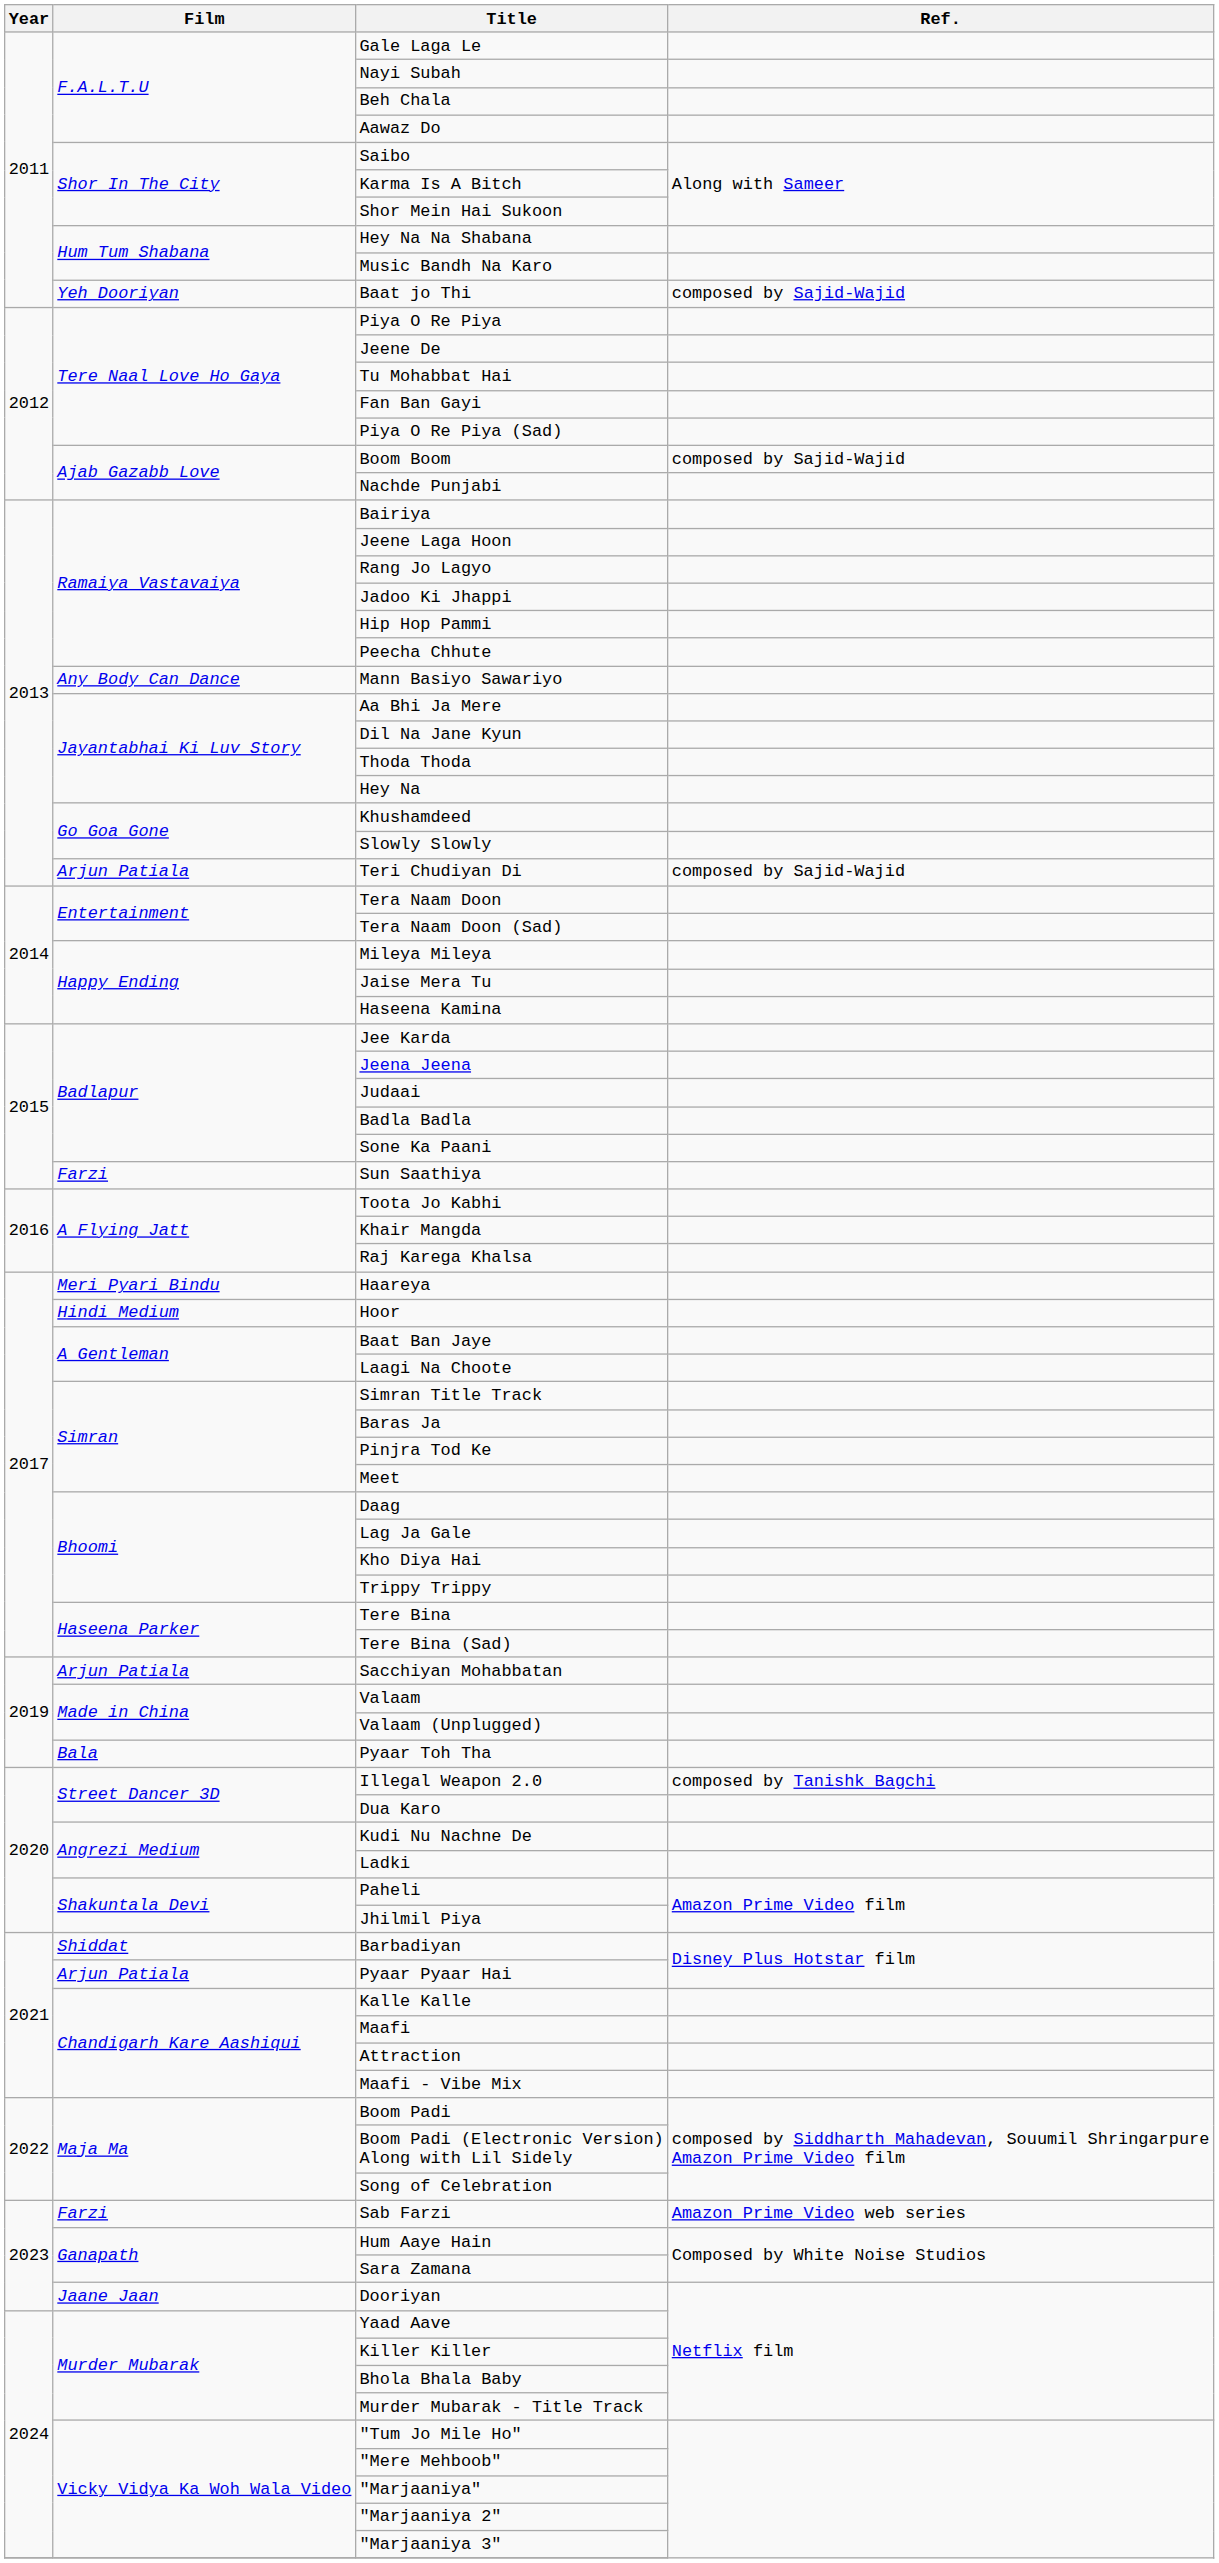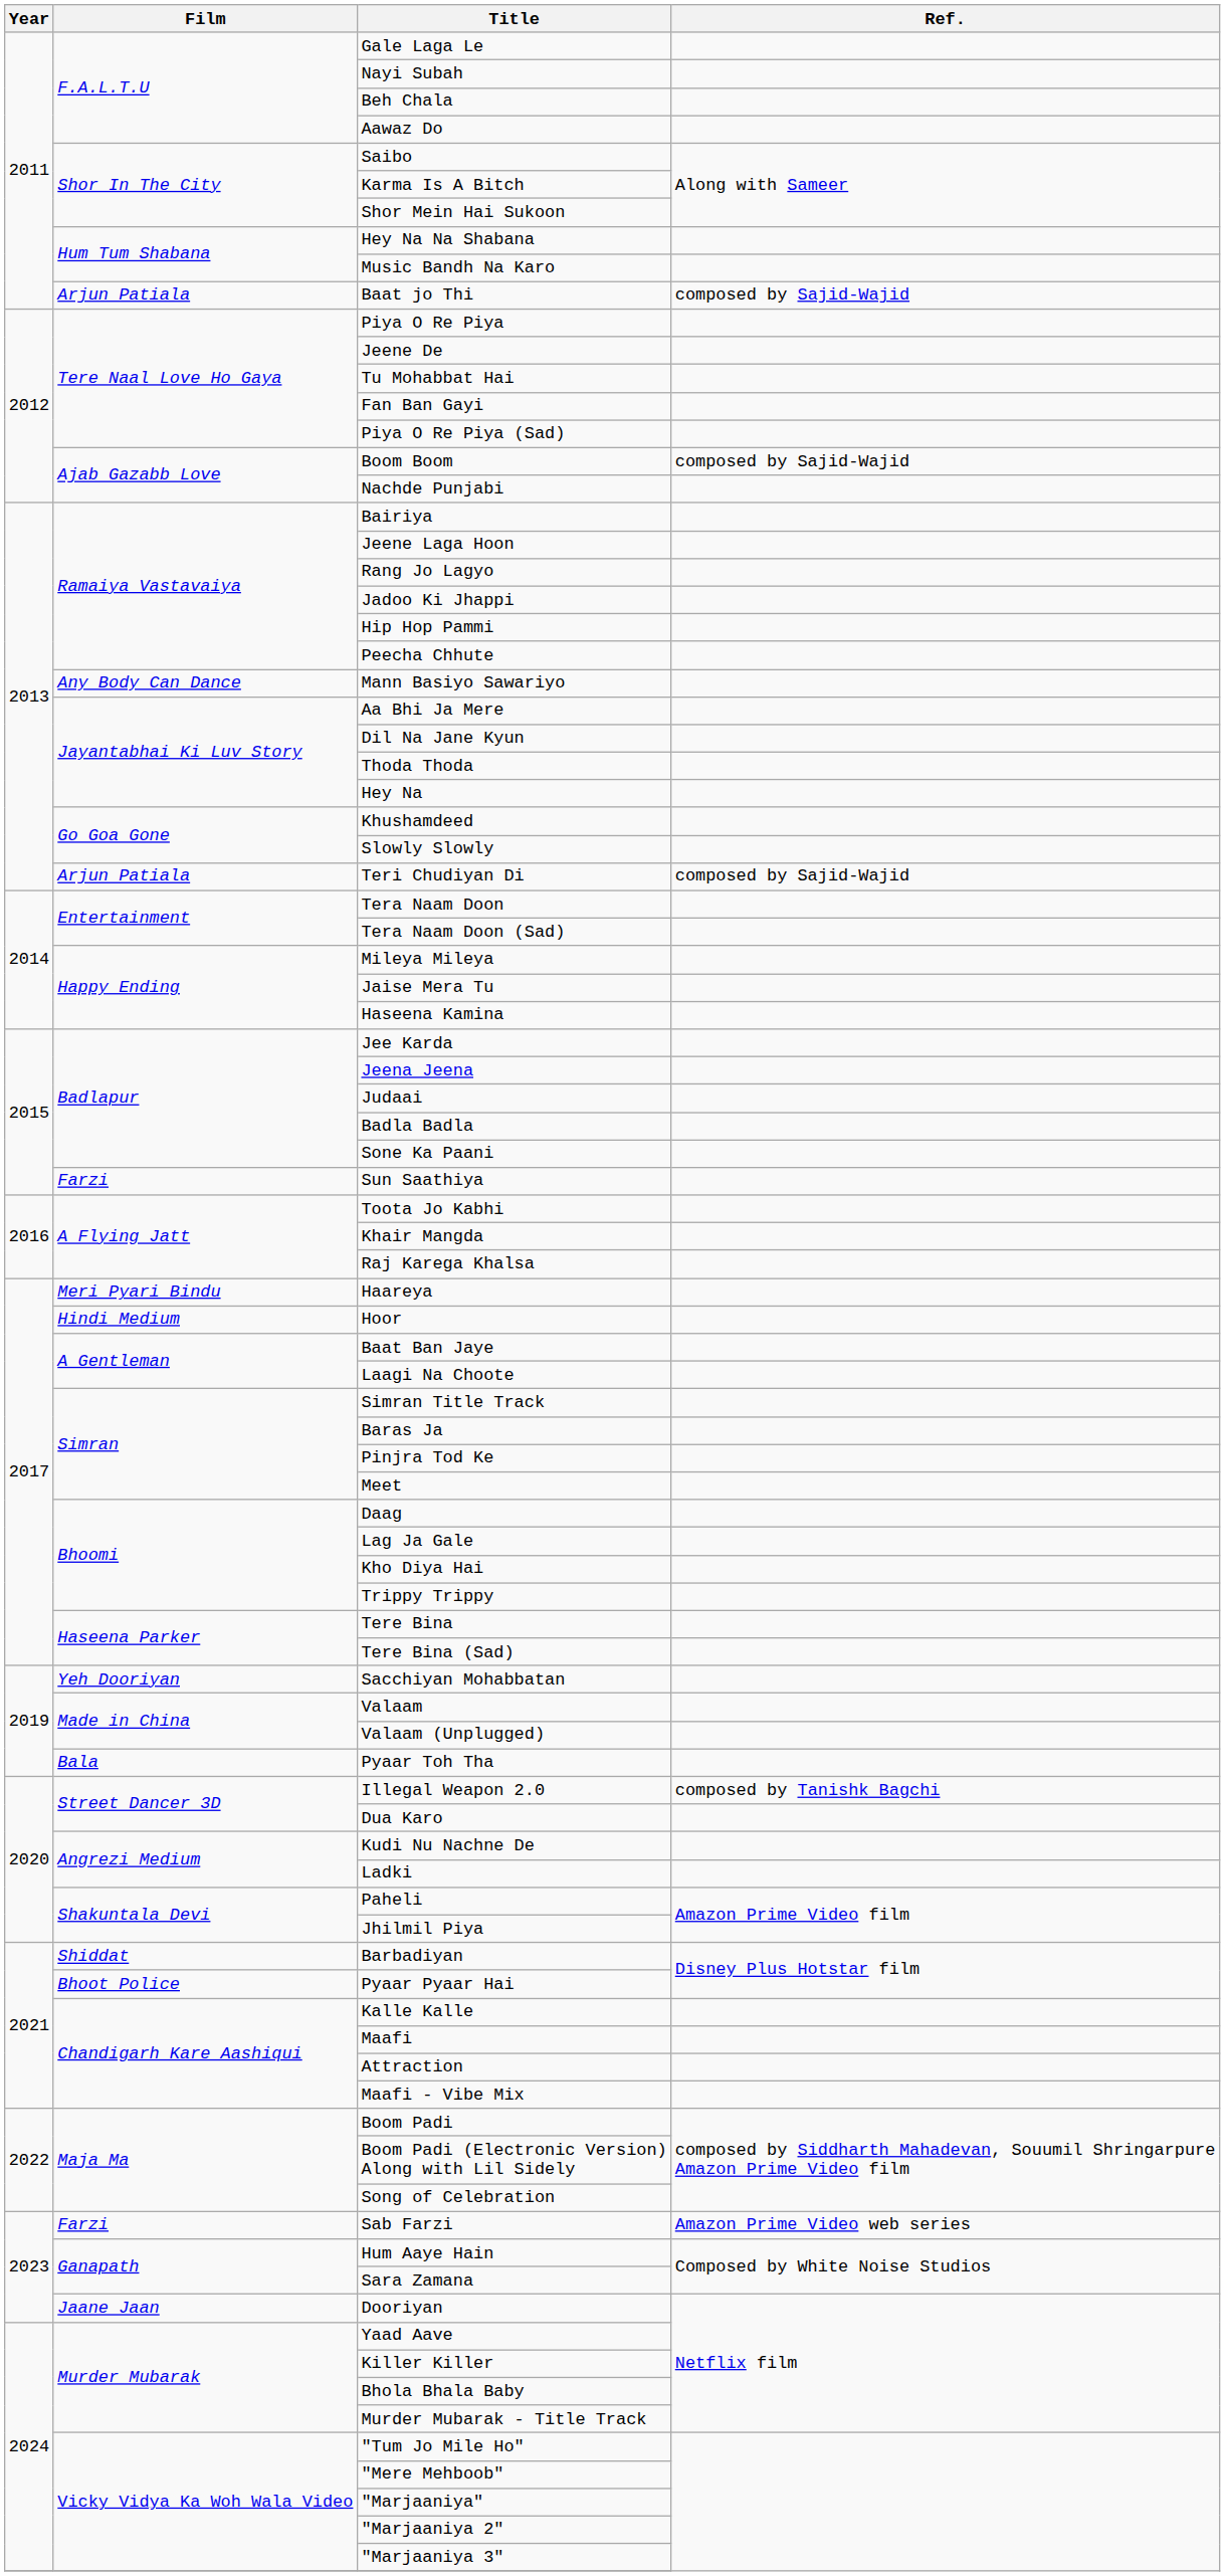 <table class="wikitable">
 <tr>
 <th>Year</th>
 <th>Film</th>
 <th>Title</th>
 <th>Ref.</th>
 </tr>
 <tr>
 <td rowspan=10>2011</td>
 <td rowspan="4"><em><a href='#'>F.A.L.T.U</a></em></td>
 <td>Gale Laga Le</td>
 <td></td>
 </tr>
 <tr>
 <td>Nayi Subah</td>
 <td></td>
 </tr>
 <tr>
 <td>Beh Chala</td>
 <td></td>
 </tr>
 <tr>
 <td>Aawaz Do</td>
 <td></td>
 </tr>
 <tr>
 <td rowspan="3"><a href='#'><em>Shor In The City</em></a></td>
 <td>Saibo</td>
 <td rowspan=3>Along with <a href='#'>Sameer</a></td>
 </tr>
 <tr>
 <td>Karma Is A Bitch</td>
 </tr>
 <tr>
 <td>Shor Mein Hai Sukoon</td>
 </tr>
 <tr>
 <td rowspan="2"><em><a href='#'>Hum Tum Shabana</a></em></td>
 <td>Hey Na Na Shabana</td>
 <td></td>
 </tr>
 <tr>
 <td>Music Bandh Na Karo</td>
 <td></td>
 </tr>
 <tr>
-<td><em><a href='#'>Yeh Dooriyan</a></em></td>
+<td><em><a href='#'>Arjun Patiala</a></em></td>
 <td>Baat jo Thi</td>
 <td>composed by <a href='#'>Sajid-Wajid</a></td>
 </tr>
 <tr>
 <td rowspan=7>2012</td>
 <td rowspan="5"><em><a href='#'>Tere Naal Love Ho Gaya</a></em></td>
 <td>Piya O Re Piya</td>
 <td></td>
 </tr>
 <tr>
 <td>Jeene De</td>
 <td></td>
 </tr>
 <tr>
 <td>Tu Mohabbat Hai</td>
 <td></td>
 </tr>
 <tr>
 <td>Fan Ban Gayi</td>
 <td></td>
 </tr>
 <tr>
 <td>Piya O Re Piya (Sad)</td>
 <td></td>
 </tr>
 <tr>
 <td rowspan="2"><em><a href='#'>Ajab Gazabb Love</a></em></td>
 <td>Boom Boom</td>
 <td>composed by Sajid-Wajid</td>
 </tr>
 <tr>
 <td>Nachde Punjabi</td>
 <td></td>
 </tr>
 <tr>
 <td rowspan=14>2013</td>
 <td rowspan="6"><em><a href='#'>Ramaiya Vastavaiya</a></em></td>
 <td>Bairiya</td>
 <td></td>
 </tr>
 <tr>
 <td>Jeene Laga Hoon</td>
 <td></td>
 </tr>
 <tr>
 <td>Rang Jo Lagyo</td>
 <td></td>
 </tr>
 <tr>
 <td>Jadoo Ki Jhappi</td>
 <td></td>
 </tr>
 <tr>
 <td>Hip Hop Pammi</td>
 <td></td>
 </tr>
 <tr>
 <td>Peecha Chhute</td>
 <td></td>
 </tr>
 <tr>
 <td><a href='#'><em>Any Body Can Dance</em></a></td>
 <td>Mann Basiyo Sawariyo</td>
 <td></td>
 </tr>
 <tr>
 <td rowspan="4"><em><a href='#'>Jayantabhai Ki Luv Story</a></em></td>
 <td>Aa Bhi Ja Mere</td>
 <td></td>
 </tr>
 <tr>
 <td>Dil Na Jane Kyun</td>
 <td></td>
 </tr>
 <tr>
 <td>Thoda Thoda</td>
 <td></td>
 </tr>
 <tr>
 <td>Hey Na</td>
 <td></td>
 </tr>
 <tr>
 <td rowspan="2"><em><a href='#'>Go Goa Gone</a></em></td>
 <td>Khushamdeed</td>
 <td></td>
 </tr>
 <tr>
 <td>Slowly Slowly</td>
 <td></td>
 </tr>
 <tr>
 <td><em><a href='#'>Arjun Patiala</a></em></td>
 <td>Teri Chudiyan Di</td>
 <td>composed by Sajid-Wajid</td>
 </tr>
 <tr>
 <td rowspan=5>2014</td>
 <td rowspan="2"><a href='#'><em>Entertainment</em></a></td>
 <td>Tera Naam Doon</td>
 <td></td>
 </tr>
 <tr>
 <td>Tera Naam Doon  (Sad)</td>
 <td></td>
 </tr>
 <tr>
 <td rowspan="3"><a href='#'><em>Happy Ending</em></a></td>
 <td>Mileya Mileya</td>
 <td></td>
 </tr>
 <tr>
 <td>Jaise Mera Tu</td>
 <td></td>
 </tr>
 <tr>
 <td>Haseena Kamina</td>
 <td></td>
 </tr>
 <tr>
 <td rowspan=6>2015</td>
 <td rowspan="5"><a href='#'><em>Badlapur</em></a></td>
 <td>Jee Karda</td>
 <td></td>
 </tr>
 <tr>
 <td><a href='#'>Jeena Jeena</a></td>
 <td></td>
 </tr>
 <tr>
 <td>Judaai</td>
 <td></td>
 </tr>
 <tr>
 <td>Badla Badla</td>
 <td></td>
 </tr>
 <tr>
 <td>Sone Ka Paani</td>
 <td></td>
 </tr>
 <tr>
 <td><em><a href='#'>Farzi</a></em></td>
 <td>Sun Saathiya</td>
 <td></td>
 </tr>
 <tr>
 <td rowspan=3>2016</td>
 <td rowspan="3"><em><a href='#'>A Flying Jatt</a></em></td>
 <td>Toota Jo Kabhi</td>
 <td></td>
 </tr>
 <tr>
 <td>Khair Mangda</td>
 <td></td>
 </tr>
 <tr>
 <td>Raj Karega Khalsa</td>
 <td></td>
 </tr>
 <tr>
 <td rowspan=14>2017</td>
 <td><a href='#'><em>Meri Pyari Bindu</em></a></td>
 <td>Haareya</td>
 <td></td>
 </tr>
 <tr>
 <td><em><a href='#'>Hindi Medium</a></em></td>
 <td>Hoor</td>
 <td></td>
 </tr>
 <tr>
 <td rowspan="2"><em><a href='#'>A Gentleman</a></em></td>
 <td>Baat Ban Jaye</td>
 <td></td>
 </tr>
 <tr>
 <td>Laagi Na Choote</td>
 <td></td>
 </tr>
 <tr>
 <td rowspan="4"><a href='#'><em>Simran</em></a></td>
 <td>Simran Title Track</td>
 <td></td>
 </tr>
 <tr>
 <td>Baras Ja</td>
 <td></td>
 </tr>
 <tr>
 <td>Pinjra Tod Ke</td>
 <td></td>
 </tr>
 <tr>
 <td>Meet</td>
 <td></td>
 </tr>
 <tr>
 <td rowspan="4"><a href='#'><em>Bhoomi</em></a></td>
 <td>Daag</td>
 <td></td>
 </tr>
 <tr>
 <td>Lag Ja Gale</td>
 <td></td>
 </tr>
 <tr>
 <td>Kho Diya Hai</td>
 <td></td>
 </tr>
 <tr>
 <td>Trippy Trippy</td>
 <td></td>
 </tr>
 <tr>
 <td rowspan="2"><a href='#'><em>Haseena Parker</em></a></td>
 <td>Tere Bina</td>
 <td></td>
 </tr>
 <tr>
 <td>Tere Bina (Sad)</td>
 <td></td>
 </tr>
 <tr>
 <td rowspan=4>2019</td>
-<td><em><a href='#'>Arjun Patiala</a></em></td>
+<td><em><a href='#'>Yeh Dooriyan</a></em></td>
 <td>Sacchiyan Mohabbatan</td>
 <td></td>
 </tr>
 <tr>
 <td rowspan=2><a href='#'><em>Made in China</em></a></td>
 <td>Valaam</td>
 <td></td>
 </tr>
 <tr>
 <td>Valaam (Unplugged)</td>
 <td></td>
 </tr>
 <tr>
 <td><a href='#'><em>Bala</em></a></td>
 <td>Pyaar Toh Tha</td>
 <td></td>
 </tr>
 <tr>
 <td rowspan=6>2020</td>
 <td rowspan=2><em><a href='#'>Street Dancer 3D</a></em></td>
 <td>Illegal Weapon 2.0</td>
 <td>composed by <a href='#'>Tanishk Bagchi</a></td>
 </tr>
 <tr>
 <td>Dua Karo</td>
 <td></td>
 </tr>
 <tr>
 <td rowspan=2><em><a href='#'>Angrezi Medium</a></em></td>
 <td>Kudi Nu Nachne De</td>
 <td></td>
 </tr>
 <tr>
 <td>Ladki</td>
 <td></td>
 </tr>
 <tr>
 <td rowspan=2><a href='#'><em>Shakuntala Devi</em></a></td>
 <td>Paheli</td>
 <td rowspan=2><a href='#'>Amazon Prime Video</a> film</td>
 </tr>
 <tr>
 <td>Jhilmil Piya</td>
 </tr>
 <tr>
 <td rowspan=6>2021</td>
 <td><em><a href='#'>Shiddat</a></em></td>
 <td>Barbadiyan</td>
 <td rowspan=2><a href='#'>Disney Plus Hotstar</a> film</td>
 </tr>
 <tr>
-<td><em><a href='#'>Arjun Patiala</a></em></td>
+<td><em><a href='#'>Bhoot Police</a></em></td>
 <td>Pyaar Pyaar Hai</td>
 </tr>
 <tr>
 <td rowspan=4><em><a href='#'>Chandigarh Kare Aashiqui</a></em></td>
 <td>Kalle Kalle</td>
 <td></td>
 </tr>
 <tr>
 <td>Maafi</td>
 <td></td>
 </tr>
 <tr>
 <td>Attraction</td>
 <td></td>
 </tr>
 <tr>
 <td>Maafi - Vibe Mix</td>
 <td></td>
 </tr>
 <tr>
 <td rowspan=3>2022</td>
 <td rowspan=3><em><a href='#'>Maja Ma</a></em></td>
 <td>Boom Padi</td>
 <td rowspan=3>composed by <a href='#'>Siddharth Mahadevan</a>, Souumil Shringarpure<br><a href='#'>Amazon Prime Video</a> film</td>
 </tr>
 <tr>
 <td>Boom Padi (Electronic Version)<br>Along with Lil Sidely</td>
 </tr>
 <tr>
 <td>Song of Celebration</td>
 </tr>
 <tr>
 <td rowspan=4>2023</td>
 <td><em><a href='#'>Farzi</a></em></td>
 <td>Sab Farzi</td>
 <td><a href='#'>Amazon Prime Video</a> web series</td>
 </tr>
 <tr>
 <td rowspan=2><em><a href='#'>Ganapath</a></em></td>
 <td>Hum Aaye Hain</td>
 <td rowspan=2>Composed by White Noise Studios</td>
 </tr>
 <tr>
 <td>Sara Zamana</td>
 </tr>
 <tr>
 <td><em><a href='#'>Jaane Jaan</a></em></td>
 <td>Dooriyan</td>
 <td rowspan=5><a href='#'>Netflix</a> film</td>
 </tr>
 <tr>
 <td rowspan=9>2024</td>
 <td rowspan=4><em><a href='#'>Murder Mubarak</a></em></td>
 <td>Yaad Aave</td>
 </tr>
 <tr>
 <td>Killer Killer</td>
 </tr>
 <tr>
 <td>Bhola Bhala Baby</td>
 </tr>
 <tr>
 <td>Murder Mubarak - Title Track</td>
 </tr>
 <tr>
 <td rowspan=5><a href='#'>Vicky Vidya Ka Woh Wala Video</a></td>
 <td>"Tum Jo Mile Ho"</td>
 </tr>
 <tr>
 <td>"Mere Mehboob"</td>
 </tr>
 <tr>
 <td>"Marjaaniya"</td>
 </tr>
 <tr>
 <td>"Marjaaniya 2"</td>
 </tr>
 <tr>
 <td>"Marjaaniya 3"</td>
 </tr>
 <tr>
 </tr>
 </table>
